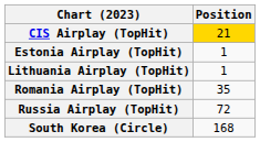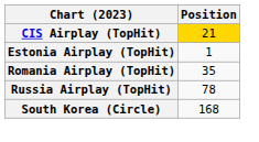 <table class="wikitable sortable plainrowheaders" style="text-align:center">
 <tr>
 <th scope="col">Chart (2023)</th>
 <th scope="col">Position</th>
 </tr>
 <tr>
 <th scope="row"><a href='#'>CIS</a> Airplay (TopHit)</th>
 <td style="background: gold;">21</td>
 </tr>
 <tr>
 <th scope="row">Estonia Airplay (TopHit)</th>
 <td>1</td>
 </tr>
 <tr>
-<th scope="row">Lithuania Airplay (TopHit)</th>
-<td>1</td>
-</tr>
-<tr>
 <th scope="row">Romania Airplay (TopHit)</th>
 <td>35</td>
 </tr>
 <tr>
 <th scope="row">Russia Airplay (TopHit)</th>
-<td>72</td>
+<td>78</td>
 </tr>
 <tr>
 <th scope="row">South Korea (Circle)</th>
 <td>168</td>
 </tr>
 </table>
